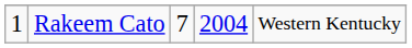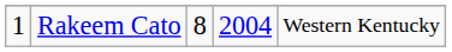 <table class="wikitable">
 <tr>
 </tr>
 <tr>
 <td>1</td>
 <td><a href='#'>Rakeem Cato</a></td>
-<td><abbr>7</abbr></td>
+<td><abbr>8</abbr></td>
 <td><a href='#'>2004</a></td>
 <td style="font-size:80%;">Western Kentucky</td>
 </tr>
 </table>
